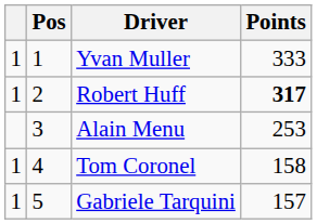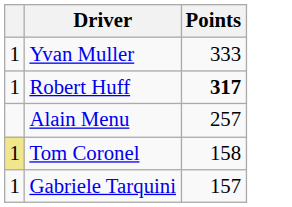 <table class="wikitable" style="font-size|95%;">
 <tr>
 <th></th>
-<th>Pos</th>
 <th>Driver</th>
 <th>Points</th>
 </tr>
 <tr>
 <td align="left"> 1</td>
-<td>1</td>
 <td> <a href='#'>Yvan Muller</a></td>
 <td align="right">333</td>
 </tr>
 <tr>
 <td align="left"> 1</td>
-<td>2</td>
 <td> <a href='#'>Robert Huff</a></td>
 <td align="right"><strong>317</strong></td>
 </tr>
 <tr>
 <td align="left"></td>
-<td>3</td>
 <td> <a href='#'>Alain Menu</a></td>
-<td align="right">253</td>
+<td align="right">257</td>
 </tr>
 <tr>
-<td align="left"> 1</td>
-<td>4</td>
+<td align="left" style="background: khaki;"> 1</td>
 <td> <a href='#'>Tom Coronel</a></td>
 <td align="right">158</td>
 </tr>
 <tr>
 <td align="left"> 1</td>
-<td>5</td>
 <td> <a href='#'>Gabriele Tarquini</a></td>
 <td align="right">157</td>
 </tr>
 </table>
